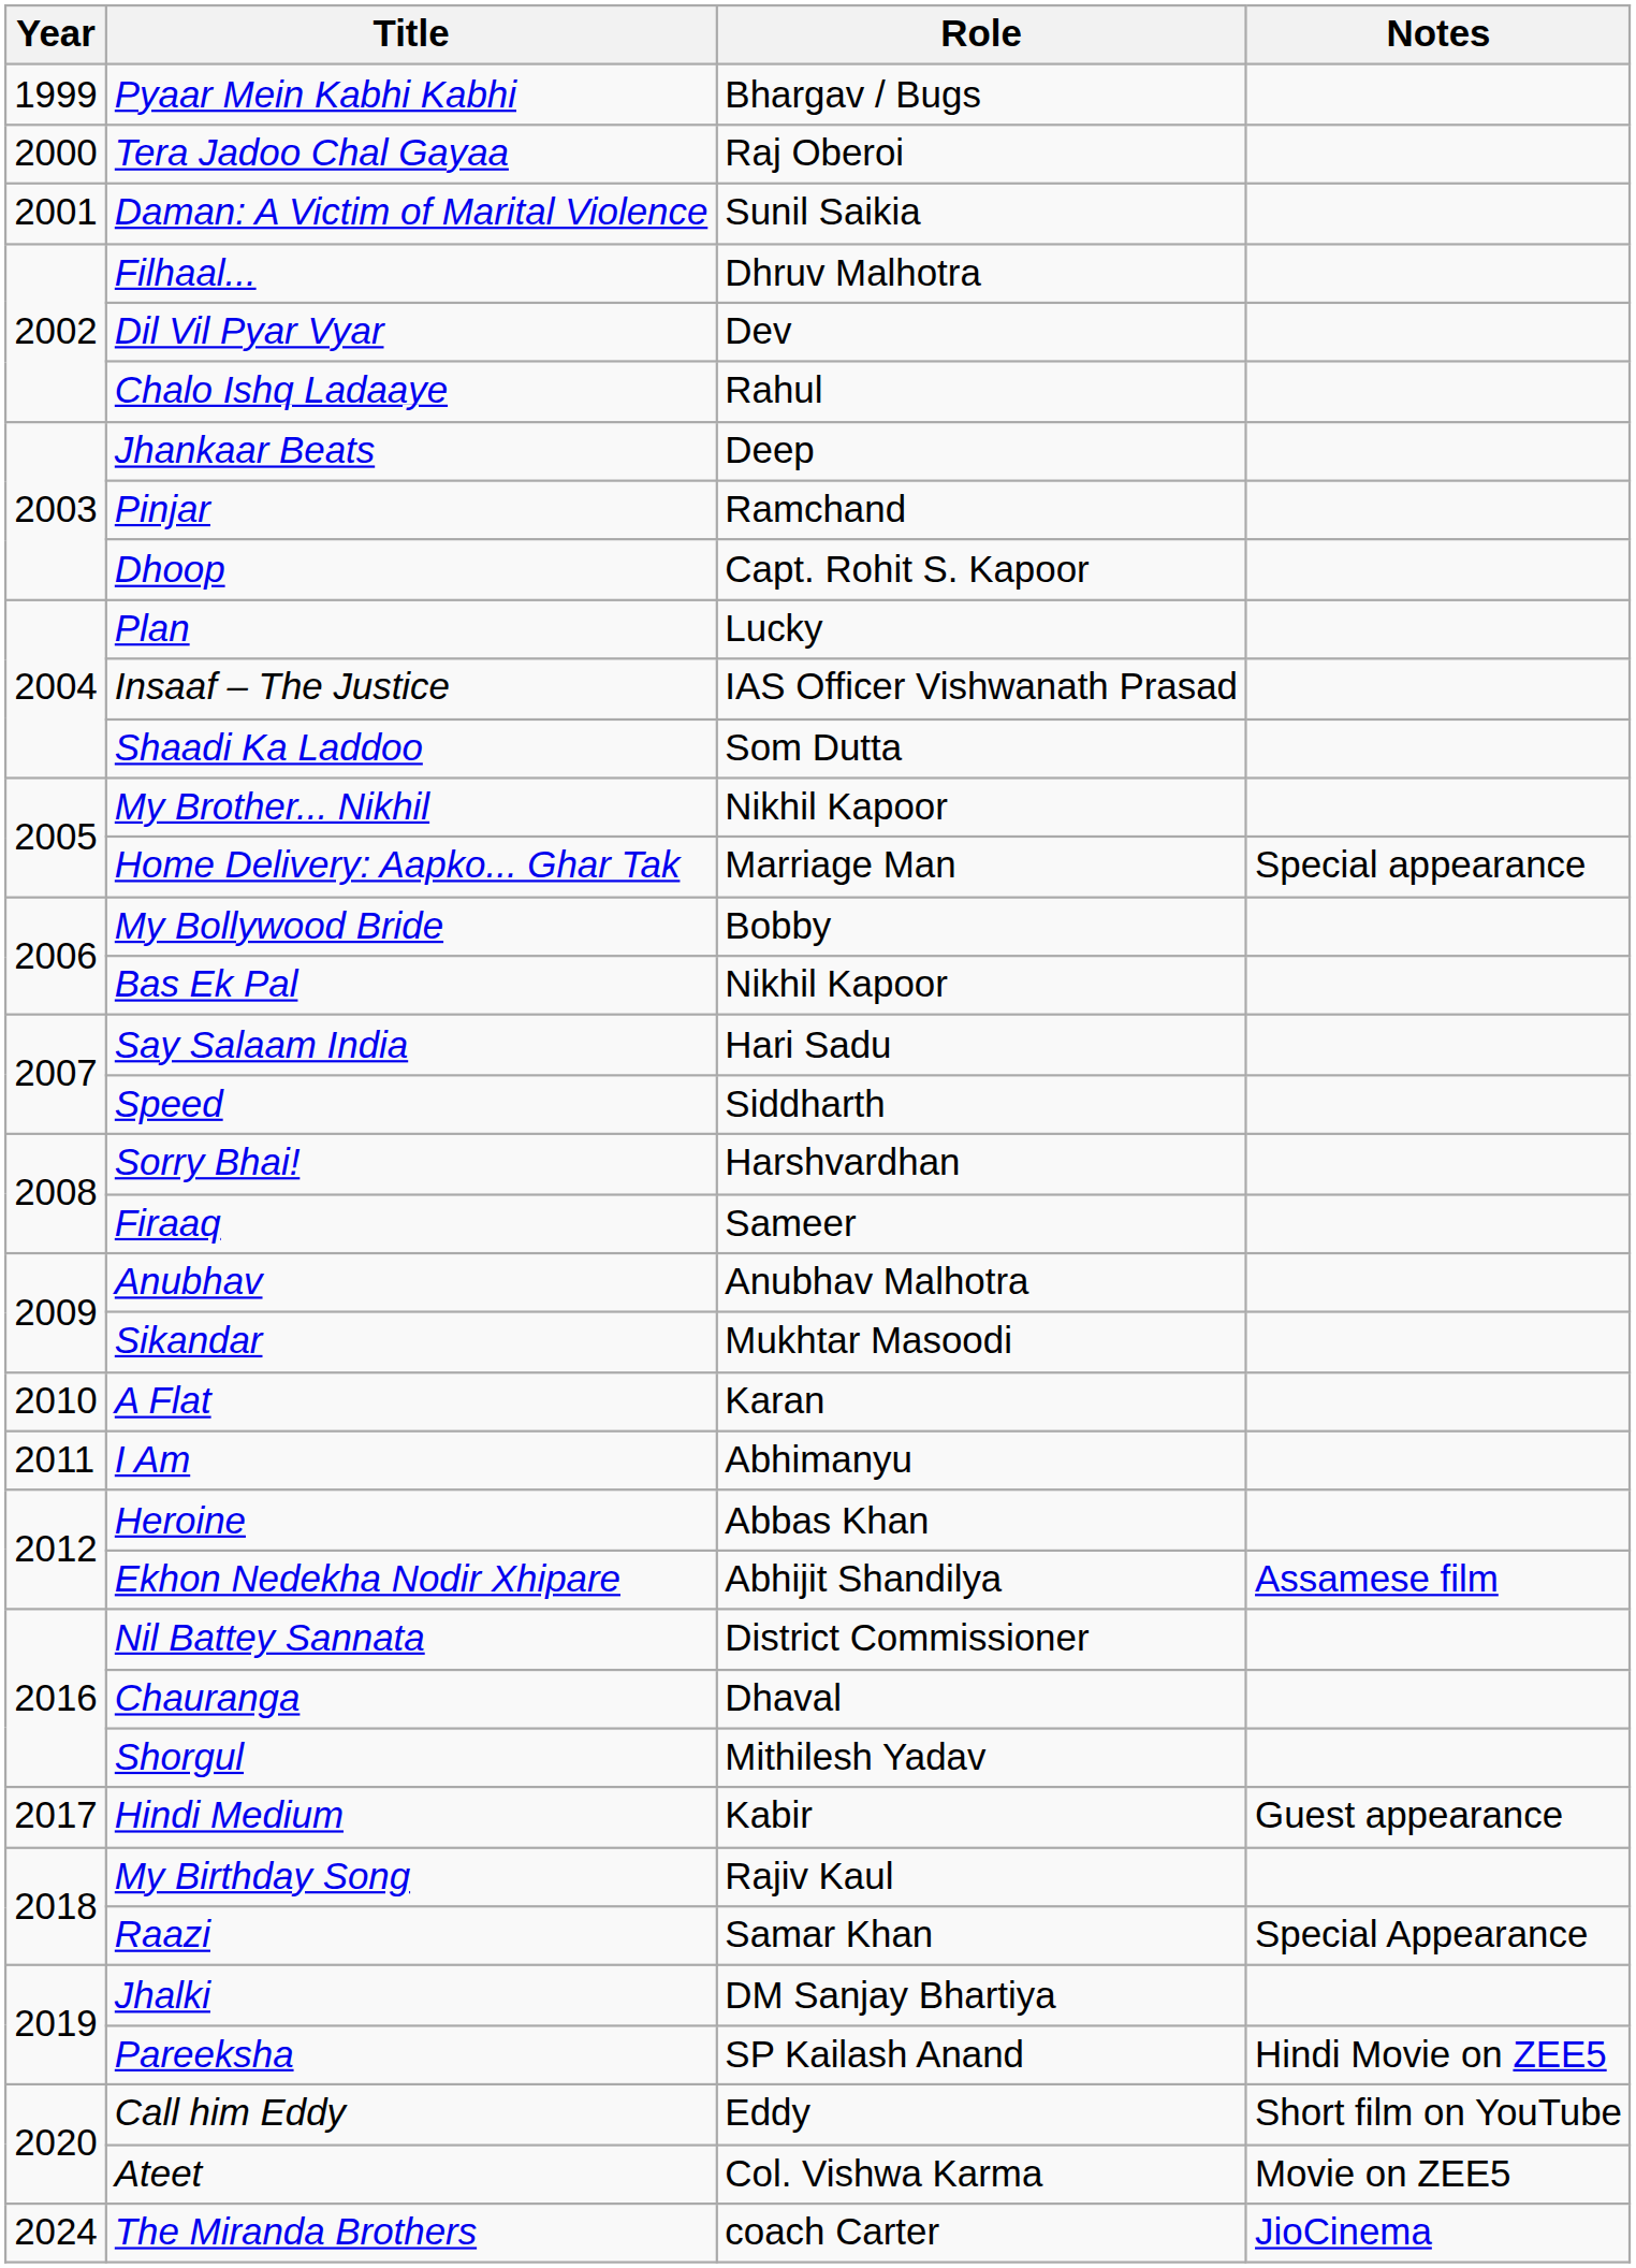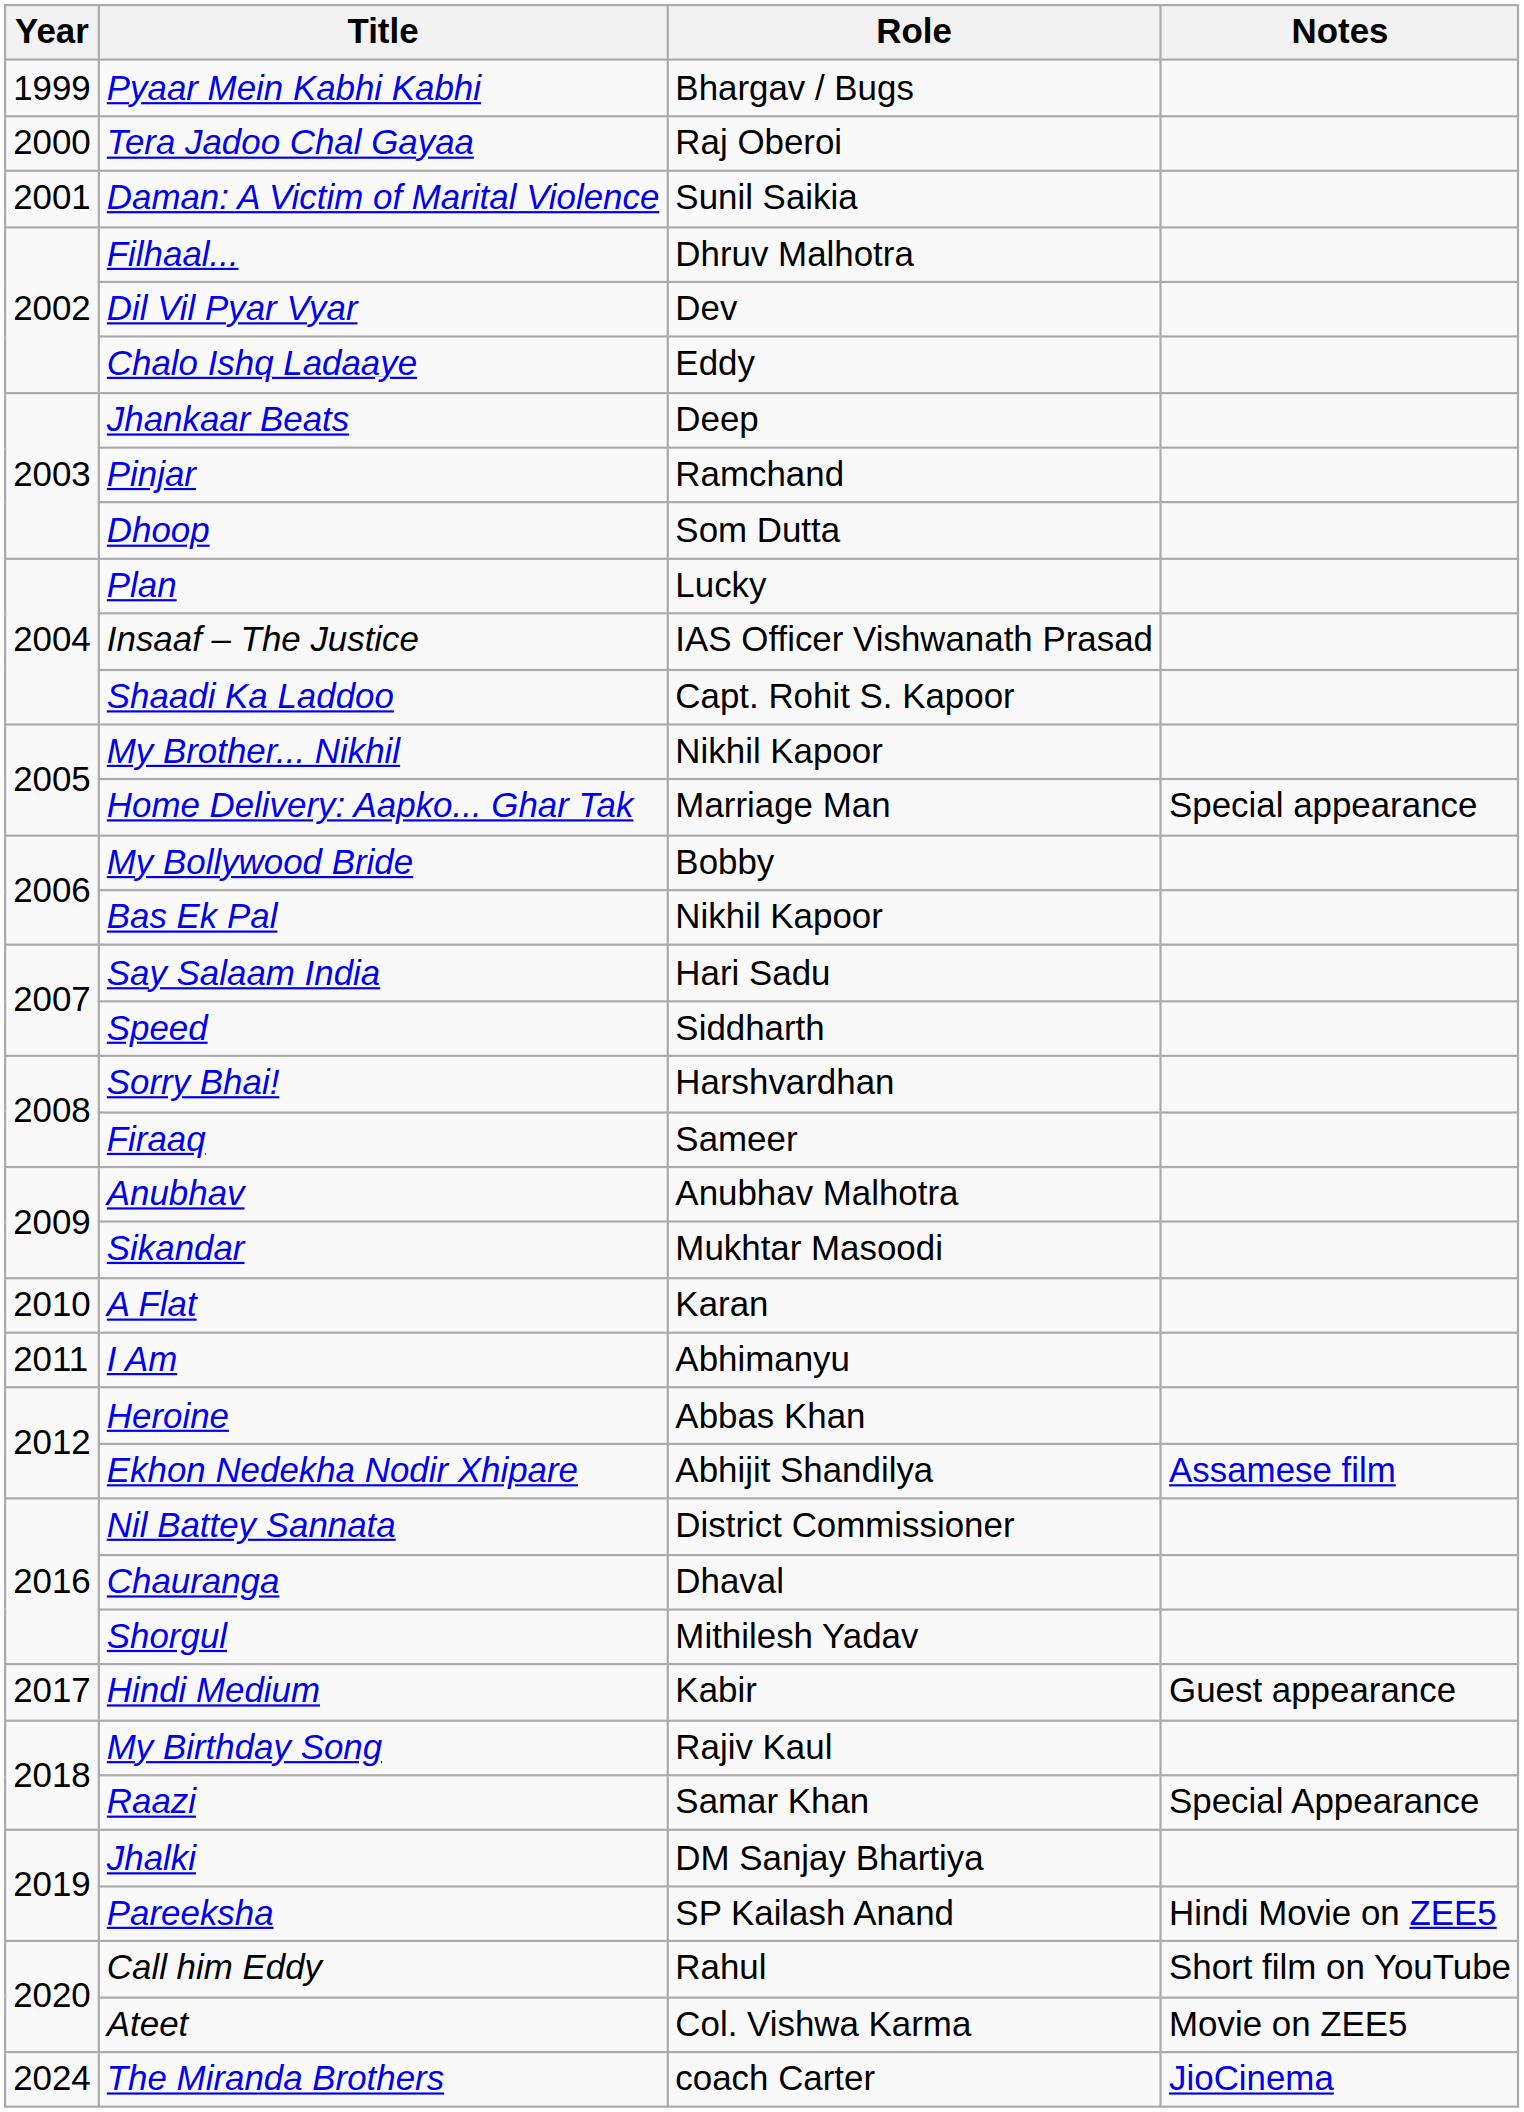 <table class="wikitable sortable">
 <tr>
 <th scope="col">Year</th>
 <th scope="col">Title</th>
 <th scope="col">Role</th>
 <th scope="col" class="unsortable">Notes</th>
 </tr>
 <tr>
 <td>1999</td>
 <td><em><a href='#'>Pyaar Mein Kabhi Kabhi</a></em></td>
 <td>Bhargav / Bugs</td>
 <td></td>
 </tr>
 <tr>
 <td>2000</td>
 <td><em><a href='#'>Tera Jadoo Chal Gayaa</a></em></td>
 <td>Raj Oberoi</td>
 <td></td>
 </tr>
 <tr>
 <td>2001</td>
 <td><em><a href='#'>Daman: A Victim of Marital Violence</a></em></td>
 <td>Sunil Saikia</td>
 <td></td>
 </tr>
 <tr>
 <td rowspan="3">2002</td>
 <td><em><a href='#'>Filhaal...</a></em></td>
 <td>Dhruv Malhotra</td>
 <td></td>
 </tr>
 <tr>
 <td><em><a href='#'>Dil Vil Pyar Vyar</a></em></td>
 <td>Dev</td>
 <td></td>
 </tr>
 <tr>
 <td><em><a href='#'>Chalo Ishq Ladaaye</a></em></td>
-<td>Rahul</td>
+<td>Eddy</td>
 <td></td>
 </tr>
 <tr>
 <td rowspan="3">2003</td>
 <td><em><a href='#'>Jhankaar Beats</a></em></td>
 <td>Deep</td>
 <td></td>
 </tr>
 <tr>
 <td><em><a href='#'>Pinjar</a></em></td>
 <td>Ramchand</td>
 <td></td>
 </tr>
 <tr>
 <td><em><a href='#'>Dhoop</a></em></td>
-<td>Capt. Rohit S. Kapoor</td>
+<td>Som Dutta</td>
 <td></td>
 </tr>
 <tr>
 <td rowspan="3">2004</td>
 <td><em><a href='#'>Plan</a></em></td>
 <td>Lucky</td>
 <td></td>
 </tr>
 <tr>
 <td><em>Insaaf – The Justice</em></td>
 <td>IAS Officer Vishwanath Prasad</td>
 <td></td>
 </tr>
 <tr>
 <td><em><a href='#'>Shaadi Ka Laddoo</a></em></td>
-<td>Som Dutta</td>
+<td>Capt. Rohit S. Kapoor</td>
 <td></td>
 </tr>
 <tr>
 <td rowspan="2">2005</td>
 <td><em><a href='#'>My Brother... Nikhil</a></em></td>
 <td>Nikhil Kapoor</td>
 <td></td>
 </tr>
 <tr>
 <td><em><a href='#'>Home Delivery: Aapko... Ghar Tak</a></em></td>
 <td>Marriage Man</td>
 <td>Special appearance</td>
 </tr>
 <tr>
 <td rowspan="2">2006</td>
 <td><em><a href='#'>My Bollywood Bride</a></em></td>
 <td>Bobby</td>
 <td></td>
 </tr>
 <tr>
 <td><em><a href='#'>Bas Ek Pal</a></em></td>
 <td>Nikhil Kapoor</td>
 <td></td>
 </tr>
 <tr>
 <td rowspan="2">2007</td>
 <td><em><a href='#'>Say Salaam India</a></em></td>
 <td>Hari Sadu</td>
 <td></td>
 </tr>
 <tr>
 <td><em><a href='#'>Speed</a></em></td>
 <td>Siddharth</td>
 <td></td>
 </tr>
 <tr>
 <td rowspan="2">2008</td>
 <td><em><a href='#'>Sorry Bhai!</a></em></td>
 <td>Harshvardhan</td>
 <td></td>
 </tr>
 <tr>
 <td><em><a href='#'>Firaaq</a></em></td>
 <td>Sameer</td>
 <td></td>
 </tr>
 <tr>
 <td rowspan="2">2009</td>
 <td><em><a href='#'>Anubhav</a></em></td>
 <td>Anubhav Malhotra</td>
 <td></td>
 </tr>
 <tr>
 <td><em><a href='#'>Sikandar</a></em></td>
 <td>Mukhtar Masoodi</td>
 <td></td>
 </tr>
 <tr>
 <td>2010</td>
 <td><em><a href='#'>A Flat</a></em></td>
 <td>Karan</td>
 <td></td>
 </tr>
 <tr>
 <td>2011</td>
 <td><em><a href='#'>I Am</a></em></td>
 <td>Abhimanyu</td>
 <td></td>
 </tr>
 <tr>
 <td rowspan="2">2012</td>
 <td><em><a href='#'>Heroine</a></em></td>
 <td>Abbas Khan</td>
 <td></td>
 </tr>
 <tr>
 <td><em><a href='#'>Ekhon Nedekha Nodir Xhipare</a></em></td>
 <td>Abhijit Shandilya</td>
 <td><a href='#'>Assamese film</a></td>
 </tr>
 <tr>
 <td rowspan="3">2016</td>
 <td><em><a href='#'>Nil Battey Sannata</a></em></td>
 <td>District Commissioner</td>
 <td></td>
 </tr>
 <tr>
 <td><em><a href='#'>Chauranga</a></em></td>
 <td>Dhaval</td>
 <td></td>
 </tr>
 <tr>
 <td><em><a href='#'>Shorgul</a></em></td>
 <td>Mithilesh Yadav</td>
 <td></td>
 </tr>
 <tr>
 <td>2017</td>
 <td><em><a href='#'>Hindi Medium</a></em></td>
 <td>Kabir</td>
 <td>Guest appearance</td>
 </tr>
 <tr>
 <td rowspan="2">2018</td>
 <td><em><a href='#'>My Birthday Song</a></em></td>
 <td>Rajiv Kaul</td>
 <td></td>
 </tr>
 <tr>
 <td><em><a href='#'>Raazi</a></em></td>
 <td>Samar Khan</td>
 <td>Special Appearance</td>
 </tr>
 <tr>
 <td rowspan="2">2019</td>
 <td><em><a href='#'>Jhalki</a></em></td>
 <td>DM Sanjay Bhartiya</td>
 <td></td>
 </tr>
 <tr>
 <td><em><a href='#'>Pareeksha</a></em></td>
 <td>SP Kailash Anand</td>
 <td>Hindi Movie on <a href='#'>ZEE5</a></td>
 </tr>
 <tr>
 <td rowspan="2">2020</td>
 <td><em>Call him Eddy</em></td>
-<td>Eddy</td>
+<td>Rahul</td>
 <td>Short film on YouTube</td>
 </tr>
 <tr>
 <td><em>Ateet</em></td>
 <td>Col. Vishwa Karma</td>
 <td>Movie on ZEE5</td>
 </tr>
 <tr>
 <td>2024</td>
 <td><em><a href='#'>The Miranda Brothers</a></em></td>
 <td>coach Carter</td>
 <td><a href='#'>JioCinema</a></td>
 </tr>
 </table>
